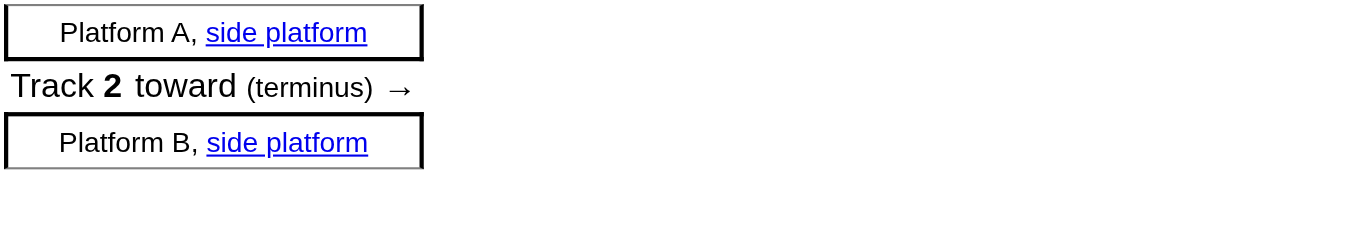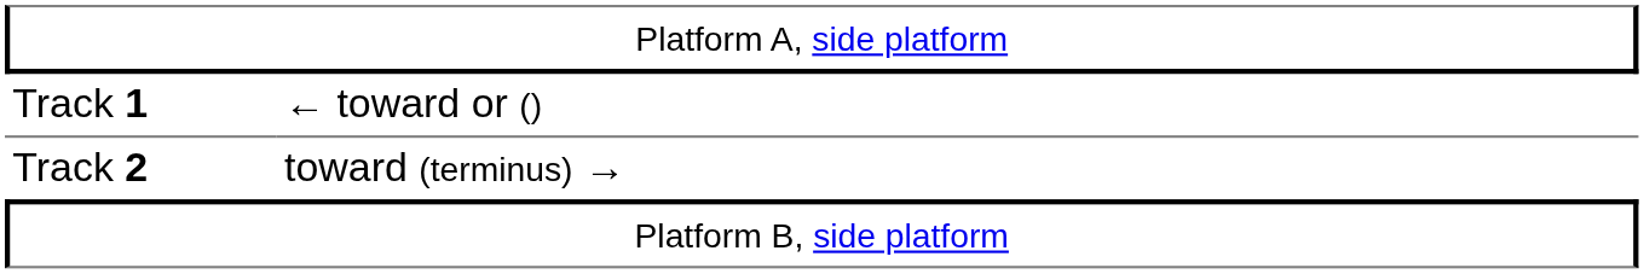 <table cellpadding="3" cellspacing="0" border="0">
 <tr>
 <td colspan="2" style="border-top:solid 1px gray;border-right:solid 2px black;border-left:solid 2px black;border-bottom:solid 2px black;text-align:center;"><small>Platform A, <a href='#'>side platform</a></small> </td>
+</tr>
+<tr>
+<td width="100" style="border-bottom:solid 1px gray;">Track <strong>1</strong></td>
+<td width="525" style="border-bottom:solid 1px gray;">←  toward  or  <small>()</small></td>
 </tr>
 <tr>
 <td>Track <strong>2</strong></td>
 <td>  toward  <small>(terminus)</small> →</td>
 </tr>
 <tr>
 <td colspan="2" style="border-bottom:solid 1px gray;border-top:solid 2px black;border-right:solid 2px black;border-left:solid 2px black;text-align:center;"><small>Platform B, <a href='#'>side platform</a></small> </td>
 </tr>
 </table>
